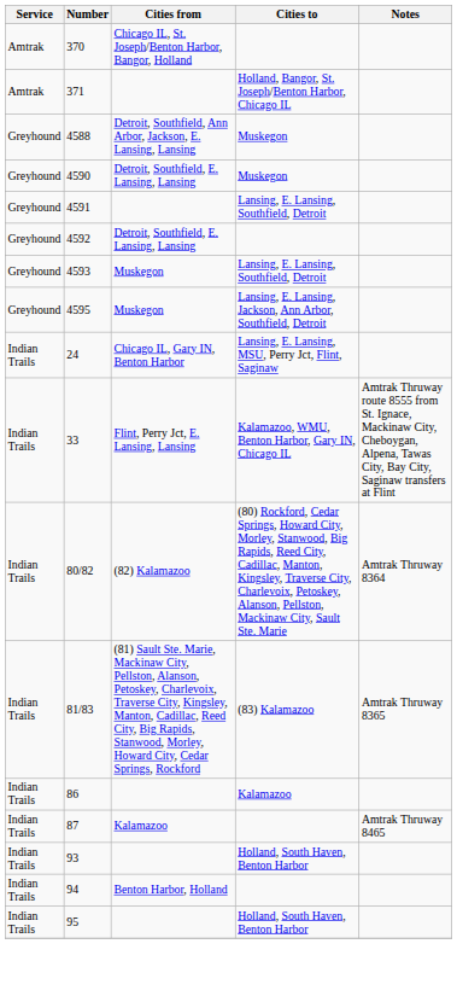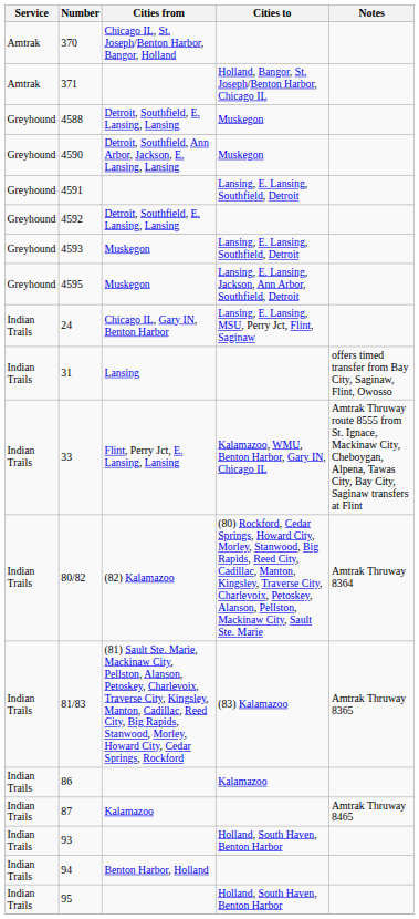 <table class="wikitable">
 <tr>
 <th>Service</th>
 <th>Number</th>
 <th>Cities from</th>
 <th>Cities to</th>
 <th>Notes</th>
 </tr>
 <tr>
 <td>Amtrak</td>
 <td>370</td>
 <td><a href='#'>Chicago IL</a>, <a href='#'>St. Joseph</a>/<a href='#'>Benton Harbor</a>, <a href='#'>Bangor</a>, <a href='#'>Holland</a></td>
 <td></td>
 <td></td>
 </tr>
 <tr>
 <td>Amtrak</td>
 <td>371</td>
 <td></td>
 <td><a href='#'>Holland</a>, <a href='#'>Bangor</a>, <a href='#'>St. Joseph</a>/<a href='#'>Benton Harbor</a>, <a href='#'>Chicago IL</a></td>
 <td></td>
 </tr>
 <tr>
 <td>Greyhound</td>
 <td>4588</td>
-<td><a href='#'>Detroit</a>, <a href='#'>Southfield</a>, <a href='#'>Ann Arbor</a>, <a href='#'>Jackson</a>, <a href='#'>E. Lansing</a>, <a href='#'>Lansing</a></td>
+<td><a href='#'>Detroit</a>, <a href='#'>Southfield</a>, <a href='#'>E. Lansing</a>, <a href='#'>Lansing</a></td>
 <td><a href='#'>Muskegon</a></td>
 <td></td>
 </tr>
 <tr>
 <td>Greyhound</td>
 <td>4590</td>
-<td><a href='#'>Detroit</a>, <a href='#'>Southfield</a>, <a href='#'>E. Lansing</a>, <a href='#'>Lansing</a></td>
+<td><a href='#'>Detroit</a>, <a href='#'>Southfield</a>, <a href='#'>Ann Arbor</a>, <a href='#'>Jackson</a>, <a href='#'>E. Lansing</a>, <a href='#'>Lansing</a></td>
 <td><a href='#'>Muskegon</a></td>
 <td></td>
 </tr>
 <tr>
 <td>Greyhound</td>
 <td>4591</td>
 <td></td>
 <td><a href='#'>Lansing</a>, <a href='#'>E. Lansing</a>, <a href='#'>Southfield</a>, <a href='#'>Detroit</a></td>
 <td></td>
 </tr>
 <tr>
 <td>Greyhound</td>
 <td>4592</td>
 <td><a href='#'>Detroit</a>, <a href='#'>Southfield</a>, <a href='#'>E. Lansing</a>, <a href='#'>Lansing</a></td>
 <td></td>
 <td></td>
 </tr>
 <tr>
 <td>Greyhound</td>
 <td>4593</td>
 <td><a href='#'>Muskegon</a></td>
 <td><a href='#'>Lansing</a>, <a href='#'>E. Lansing</a>, <a href='#'>Southfield</a>, <a href='#'>Detroit</a></td>
 <td></td>
 </tr>
 <tr>
 <td>Greyhound</td>
 <td>4595</td>
 <td><a href='#'>Muskegon</a></td>
 <td><a href='#'>Lansing</a>, <a href='#'>E. Lansing</a>, <a href='#'>Jackson</a>, <a href='#'>Ann Arbor</a>, <a href='#'>Southfield</a>, <a href='#'>Detroit</a></td>
 <td></td>
 </tr>
 <tr>
 <td>Indian Trails</td>
 <td>24</td>
 <td><a href='#'>Chicago IL</a>, <a href='#'>Gary IN</a>, <a href='#'>Benton Harbor</a></td>
 <td><a href='#'>Lansing</a>, <a href='#'>E. Lansing</a>, <a href='#'>MSU</a>, Perry Jct, <a href='#'>Flint</a>, <a href='#'>Saginaw</a></td>
 <td></td>
+</tr>
+<tr>
+<td>Indian Trails</td>
+<td>31</td>
+<td><a href='#'>Lansing</a></td>
+<td></td>
+<td>offers timed transfer from Bay City, Saginaw, Flint, Owosso</td>
 </tr>
 <tr>
 <td>Indian Trails</td>
 <td>33</td>
 <td><a href='#'>Flint</a>, Perry Jct, <a href='#'>E. Lansing</a>, <a href='#'>Lansing</a></td>
 <td><a href='#'>Kalamazoo</a>, <a href='#'>WMU</a>, <a href='#'>Benton Harbor</a>, <a href='#'>Gary IN</a>, <a href='#'>Chicago IL</a></td>
 <td>Amtrak Thruway route 8555 from St. Ignace, Mackinaw City, Cheboygan, Alpena, Tawas City, Bay City, Saginaw transfers at Flint</td>
 </tr>
 <tr>
 <td>Indian Trails</td>
 <td>80/82</td>
 <td>(82) <a href='#'>Kalamazoo</a></td>
 <td>(80) <a href='#'>Rockford</a>, <a href='#'>Cedar Springs</a>, <a href='#'>Howard City</a>, <a href='#'>Morley</a>, <a href='#'>Stanwood</a>, <a href='#'>Big Rapids</a>, <a href='#'>Reed City</a>, <a href='#'>Cadillac</a>, <a href='#'>Manton</a>, <a href='#'>Kingsley</a>, <a href='#'>Traverse City</a>, <a href='#'>Charlevoix</a>, <a href='#'>Petoskey</a>, <a href='#'>Alanson</a>, <a href='#'>Pellston</a>, <a href='#'>Mackinaw City</a>, <a href='#'>Sault Ste. Marie</a></td>
 <td>Amtrak Thruway 8364</td>
 </tr>
 <tr>
 <td>Indian Trails</td>
 <td>81/83</td>
 <td>(81) <a href='#'>Sault Ste. Marie</a>, <a href='#'>Mackinaw City</a>, <a href='#'>Pellston</a>, <a href='#'>Alanson</a>, <a href='#'>Petoskey</a>, <a href='#'>Charlevoix</a>, <a href='#'>Traverse City</a>, <a href='#'>Kingsley</a>, <a href='#'>Manton</a>, <a href='#'>Cadillac</a>, <a href='#'>Reed City</a>, <a href='#'>Big Rapids</a>, <a href='#'>Stanwood</a>, <a href='#'>Morley</a>, <a href='#'>Howard City</a>, <a href='#'>Cedar Springs</a>, <a href='#'>Rockford</a></td>
 <td>(83) <a href='#'>Kalamazoo</a></td>
 <td>Amtrak Thruway 8365</td>
 </tr>
 <tr>
 <td>Indian Trails</td>
 <td>86</td>
 <td></td>
 <td><a href='#'>Kalamazoo</a></td>
 <td></td>
 </tr>
 <tr>
 <td>Indian Trails</td>
 <td>87</td>
 <td><a href='#'>Kalamazoo</a></td>
 <td></td>
 <td>Amtrak Thruway 8465</td>
 </tr>
 <tr>
 <td>Indian Trails</td>
 <td>93</td>
 <td></td>
 <td><a href='#'>Holland</a>, <a href='#'>South Haven</a>, <a href='#'>Benton Harbor</a></td>
 <td></td>
 </tr>
 <tr>
 <td>Indian Trails</td>
 <td>94</td>
 <td><a href='#'>Benton Harbor</a>, <a href='#'>Holland</a></td>
 <td></td>
 <td></td>
 </tr>
 <tr>
 <td>Indian Trails</td>
 <td>95</td>
 <td></td>
 <td><a href='#'>Holland</a>, <a href='#'>South Haven</a>, <a href='#'>Benton Harbor</a></td>
 <td></td>
 </tr>
 <tr>
 </tr>
 </table>
